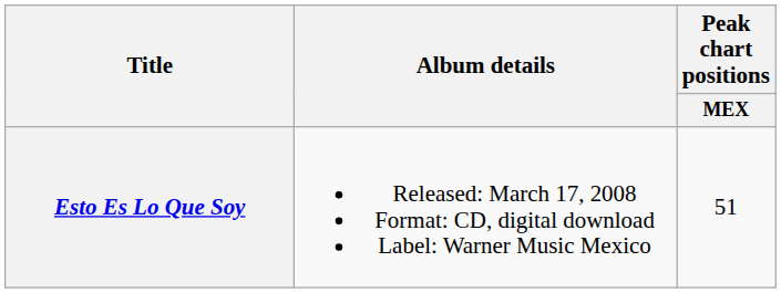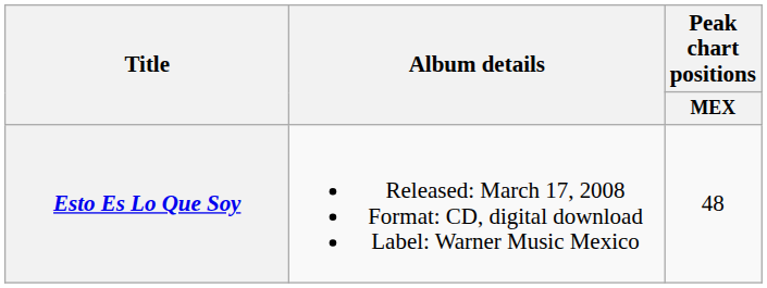 <table class="wikitable plainrowheaders" style="text-align:center;" border="1">
 <tr>
 <th scope="col" rowspan="2" style="width:12em;">Title</th>
 <th scope="col" rowspan="2" style="width:16em;">Album details</th>
 <th scope="col">Peak chart positions</th>
 </tr>
 <tr>
 <th scope="col" style="width:3em;font-size:85%;">MEX</th>
 </tr>
 <tr>
 <th scope="row"><em><a href='#'>Esto Es Lo Que Soy</a></em></th>
 <td><br><ul><li>Released: March 17, 2008</li><li>Format: CD, digital download</li><li>Label: Warner Music Mexico</li></ul></td>
-<td>51</td>
+<td>48</td>
 </tr>
 </table>
